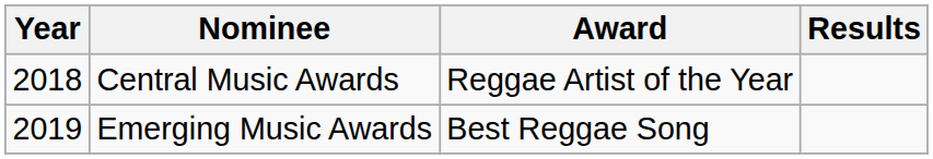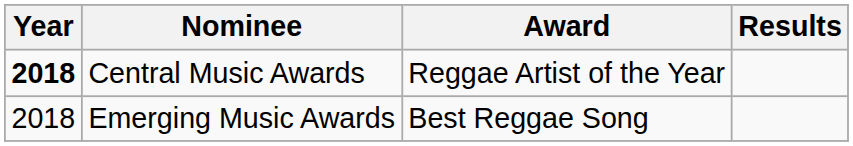 <table class="wikitable">
 <tr>
 <th>Year</th>
 <th>Nominee</th>
 <th>Award</th>
 <th>Results</th>
 </tr>
 <tr>
-<td>2018</td>
+<td><strong>2018</strong></td>
 <td>Central Music Awards</td>
 <td>Reggae Artist of the Year</td>
 <td></td>
 </tr>
 <tr>
-<td>2019</td>
+<td>2018</td>
 <td>Emerging Music Awards</td>
 <td>Best Reggae Song</td>
 <td></td>
 </tr>
 </table>
